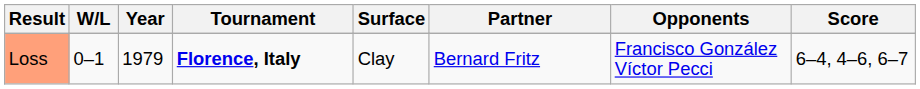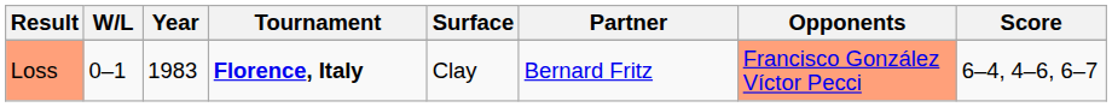 <table class="sortable wikitable">
 <tr>
 <th style="width:40px">Result</th>
 <th style="width:35px" class="unsortable">W/L</th>
 <th style="width:40px">Year</th>
 <th style="width:150px">Tournament</th>
 <th style="width:50px">Surface</th>
 <th style="width:150px">Partner</th>
 <th style="width:150px">Opponents</th>
 <th style="width:100px" class="unsortable">Score</th>
 </tr>
 <tr>
 </tr>
 <tr>
 <td style="background:#ffa07a;">Loss</td>
 <td>0–1</td>
-<td>1979</td>
+<td>1983</td>
 <td><strong><a href='#'>Florence</a>, Italy</strong></td>
 <td>Clay</td>
 <td> <a href='#'>Bernard Fritz</a></td>
-<td> <a href='#'>Francisco González</a> <br>  <a href='#'>Víctor Pecci</a></td>
+<td style="background: lightsalmon;"> <a href='#'>Francisco González</a> <br>  <a href='#'>Víctor Pecci</a></td>
 <td>6–4, 4–6, 6–7</td>
 </tr>
 </table>
